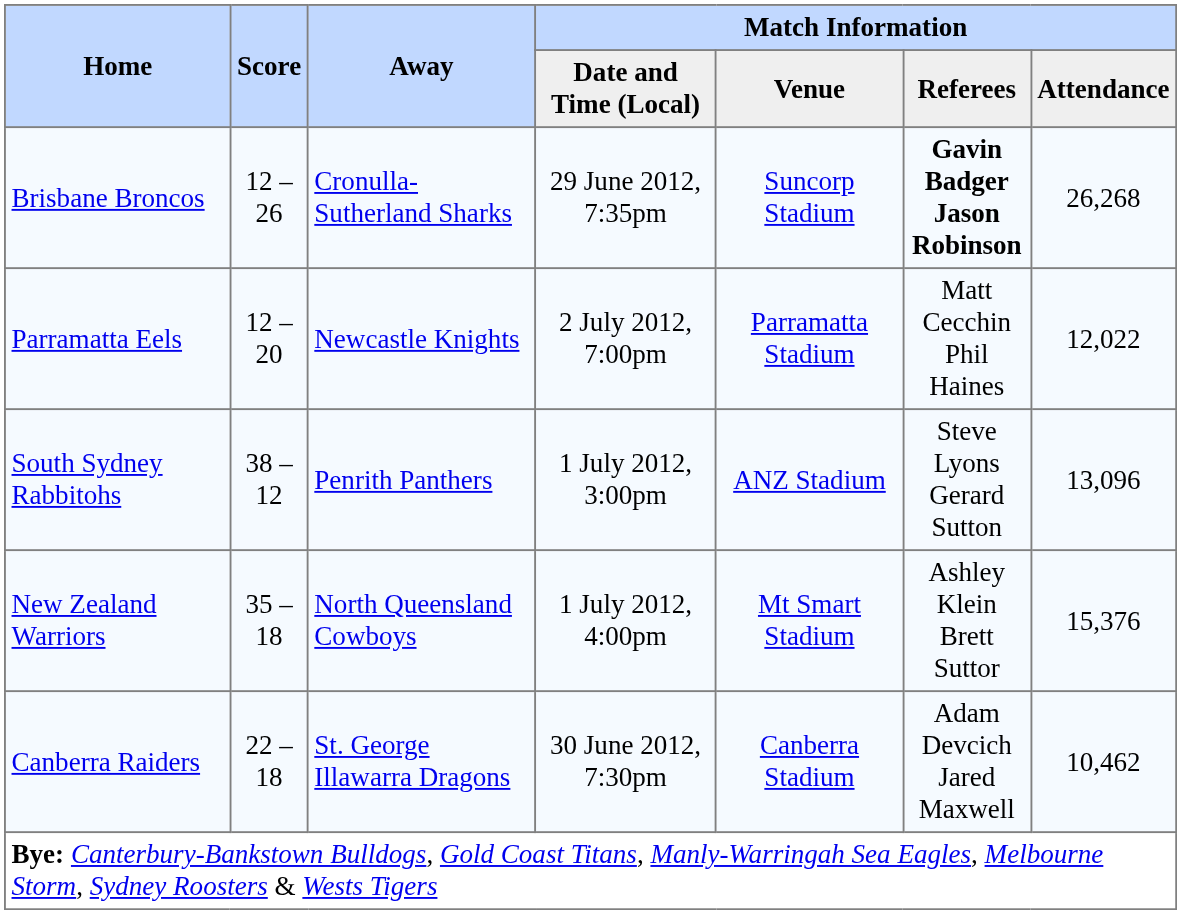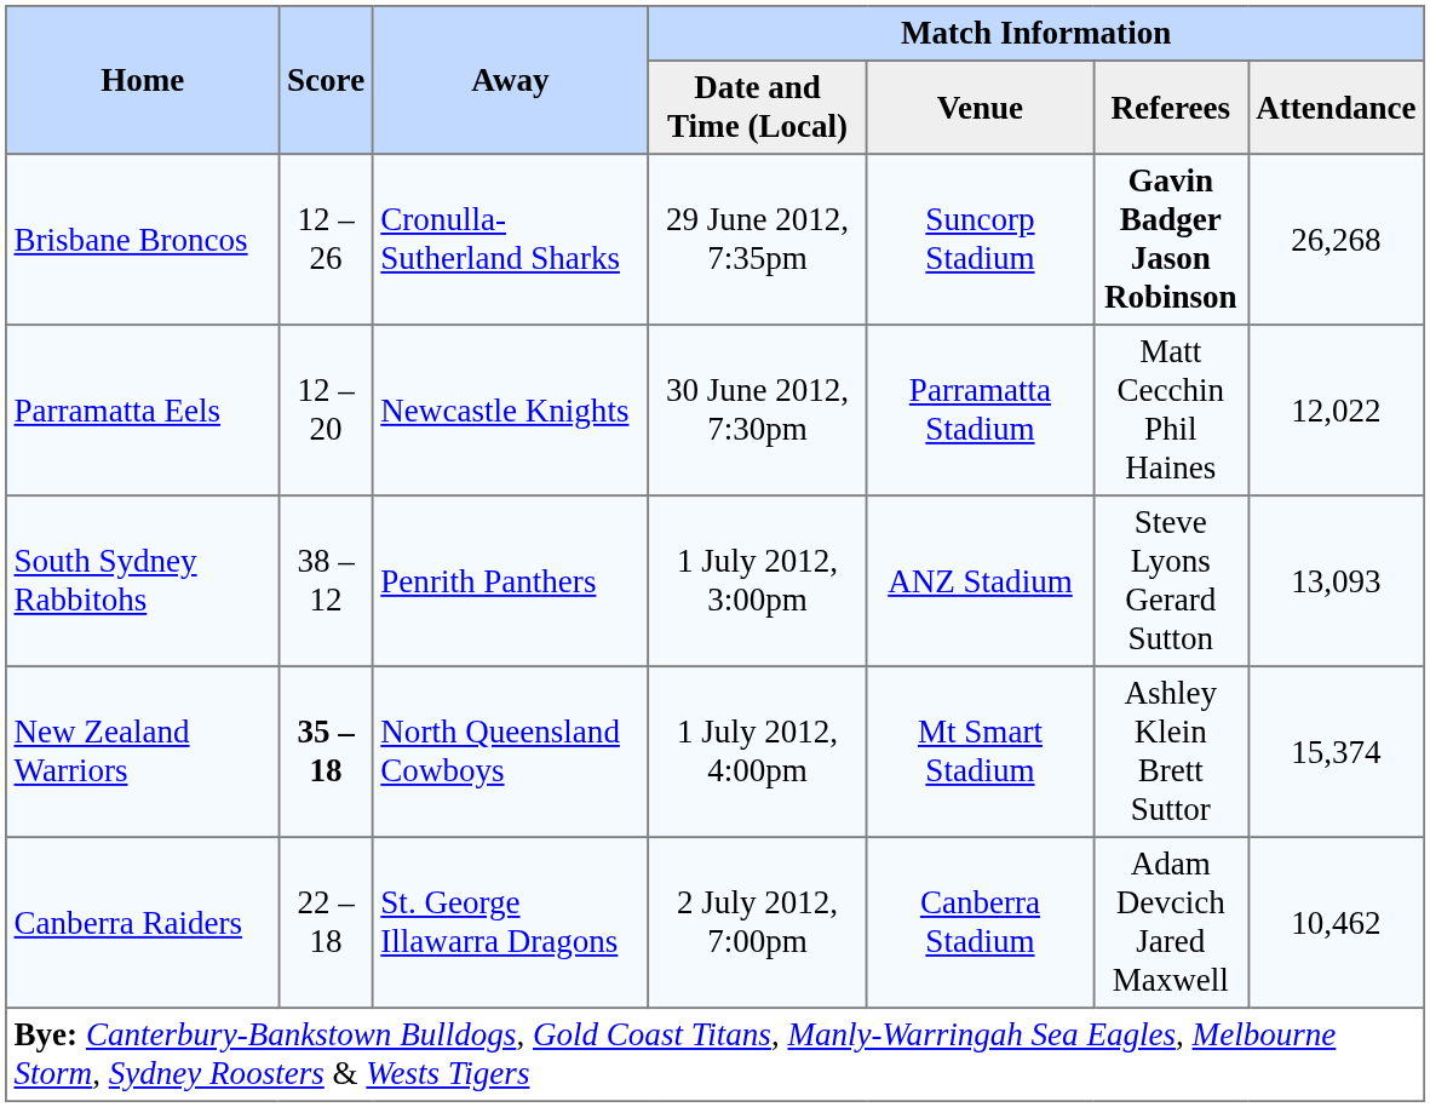 <table border="1" cellpadding="3" cellspacing="0" style="border-collapse:collapse; font-size:90%; width:100%;">
 <tr style="background:#c1d8ff;">
 <th rowspan="2" style="width:21%;">Home</th>
 <th rowspan="2" style="width:6%;">Score</th>
 <th rowspan="2" style="width:21%;">Away</th>
 <th colspan=6>Match Information</th>
 </tr>
 <tr style="background:#efefef;">
 <th width=17%>Date and Time (Local)</th>
 <th width=17%>Venue</th>
 <th width=11%>Referees</th>
 <th width=7%>Attendance</th>
 </tr>
 <tr style="text-align:center; background:#f5faff;">
 <td align=left> <a href='#'>Brisbane Broncos</a></td>
 <td>12 – 26</td>
 <td align=left> <a href='#'>Cronulla-Sutherland Sharks</a></td>
 <td>29 June 2012, 7:35pm</td>
 <td><a href='#'>Suncorp Stadium</a></td>
 <td><strong>Gavin Badger <br> Jason Robinson</strong></td>
 <td>26,268</td>
 </tr>
 <tr style="text-align:center; background:#f5faff;">
 <td align=left> <a href='#'>Parramatta Eels</a></td>
 <td>12 – 20</td>
 <td align=left> <a href='#'>Newcastle Knights</a></td>
-<td>2 July 2012, 7:00pm</td>
+<td>30 June 2012, 7:30pm</td>
 <td><a href='#'>Parramatta Stadium</a></td>
 <td>Matt Cecchin <br> Phil Haines</td>
 <td>12,022</td>
 </tr>
 <tr style="text-align:center; background:#f5faff;">
 <td align=left> <a href='#'>South Sydney Rabbitohs</a></td>
 <td>38 – 12</td>
 <td align=left> <a href='#'>Penrith Panthers</a></td>
 <td>1 July 2012, 3:00pm</td>
 <td><a href='#'>ANZ Stadium</a></td>
 <td>Steve Lyons <br> Gerard Sutton</td>
-<td>13,096</td>
+<td>13,093</td>
 </tr>
 <tr style="text-align:center; background:#f5faff;">
 <td align=left> <a href='#'>New Zealand Warriors</a></td>
-<td>35 – 18</td>
+<td><strong>35 – 18</strong></td>
 <td align=left> <a href='#'>North Queensland Cowboys</a></td>
 <td>1 July 2012, 4:00pm</td>
 <td><a href='#'>Mt Smart Stadium</a></td>
 <td>Ashley Klein <br> Brett Suttor</td>
-<td>15,376</td>
+<td>15,374</td>
 </tr>
 <tr style="text-align:center; background:#f5faff;">
 <td align=left> <a href='#'>Canberra Raiders</a></td>
 <td>22 – 18</td>
 <td align=left> <a href='#'>St. George Illawarra Dragons</a></td>
-<td>30 June 2012, 7:30pm</td>
+<td>2 July 2012, 7:00pm</td>
 <td><a href='#'>Canberra Stadium</a></td>
 <td>Adam Devcich <br> Jared Maxwell</td>
 <td>10,462</td>
 </tr>
 <tr>
 <td colspan="7" style="text-align:left;"><strong>Bye:</strong>  <em><a href='#'>Canterbury-Bankstown Bulldogs</a></em>,  <em><a href='#'>Gold Coast Titans</a></em>,  <em><a href='#'>Manly-Warringah Sea Eagles</a></em>,  <em><a href='#'>Melbourne Storm</a></em>,  <em><a href='#'>Sydney Roosters</a></em> &   <em><a href='#'>Wests Tigers</a></em></td>
 </tr>
 </table>
